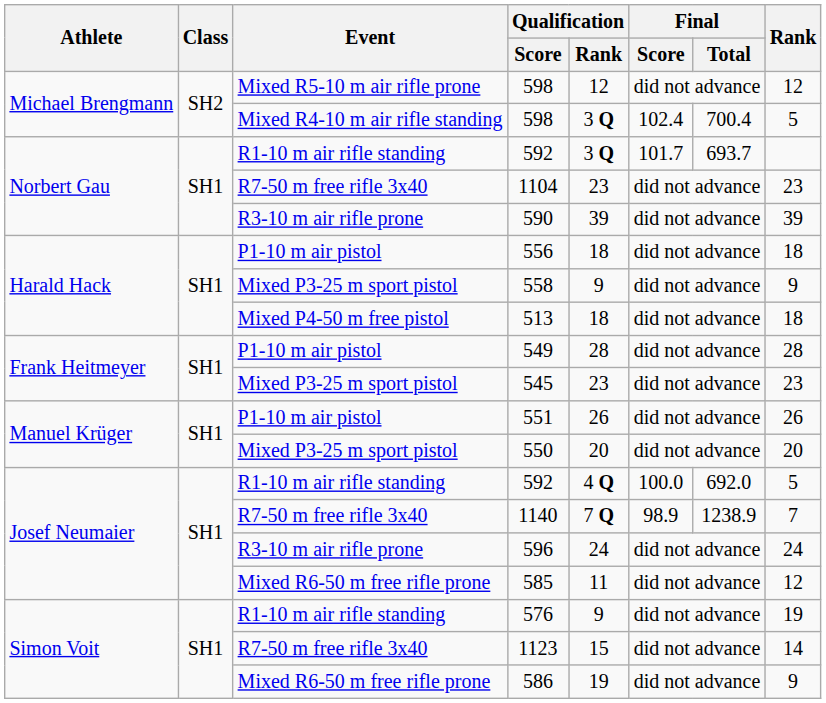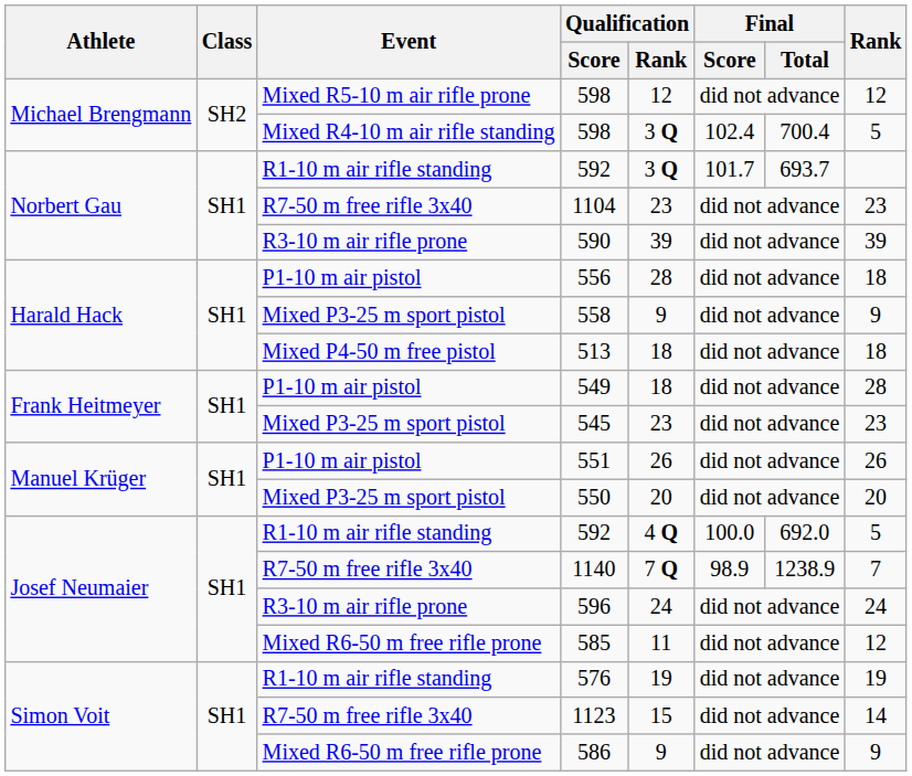 <table class="wikitable" style="font-size:90%">
 <tr>
 <th rowspan="2">Athlete</th>
 <th rowspan="2">Class</th>
 <th rowspan="2">Event</th>
 <th colspan="2">Qualification</th>
 <th colspan="2">Final</th>
 <th rowspan="2">Rank</th>
 </tr>
 <tr>
 <th>Score</th>
 <th>Rank</th>
 <th>Score</th>
 <th>Total</th>
 </tr>
 <tr>
 <td rowspan="2"><a href='#'>Michael Brengmann</a></td>
 <td rowspan="2" style="text-align:center;">SH2</td>
 <td><a href='#'>Mixed R5-10 m air rifle prone</a></td>
 <td style="text-align:center;">598</td>
 <td style="text-align:center;">12</td>
 <td style="text-align:center;" colspan="2">did not advance</td>
 <td style="text-align:center;">12</td>
 </tr>
 <tr>
 <td><a href='#'>Mixed R4-10 m air rifle standing</a></td>
 <td style="text-align:center;">598</td>
 <td style="text-align:center;">3 <strong>Q</strong></td>
 <td style="text-align:center;">102.4</td>
 <td style="text-align:center;">700.4</td>
 <td style="text-align:center;">5</td>
 </tr>
 <tr>
 <td rowspan="3"><a href='#'>Norbert Gau</a></td>
 <td rowspan="3" style="text-align:center;">SH1</td>
 <td><a href='#'>R1-10 m air rifle standing</a></td>
 <td style="text-align:center;">592</td>
 <td style="text-align:center;">3 <strong>Q</strong></td>
 <td style="text-align:center;">101.7</td>
 <td style="text-align:center;">693.7</td>
 <td style="text-align:center;"></td>
 </tr>
 <tr>
 <td><a href='#'>R7-50 m free rifle 3x40</a></td>
 <td style="text-align:center;">1104</td>
 <td style="text-align:center;">23</td>
 <td style="text-align:center;" colspan="2">did not advance</td>
 <td style="text-align:center;">23</td>
 </tr>
 <tr>
 <td><a href='#'>R3-10 m air rifle prone</a></td>
 <td style="text-align:center;">590</td>
 <td style="text-align:center;">39</td>
 <td style="text-align:center;" colspan="2">did not advance</td>
 <td style="text-align:center;">39</td>
 </tr>
 <tr>
 <td rowspan="3"><a href='#'>Harald Hack</a></td>
 <td rowspan="3" style="text-align:center;">SH1</td>
 <td><a href='#'>P1-10 m air pistol</a></td>
 <td style="text-align:center;">556</td>
-<td style="text-align:center;">18</td>
+<td style="text-align:center;">28</td>
 <td style="text-align:center;" colspan="2">did not advance</td>
 <td style="text-align:center;">18</td>
 </tr>
 <tr>
 <td><a href='#'>Mixed P3-25 m sport pistol</a></td>
 <td style="text-align:center;">558</td>
 <td style="text-align:center;">9</td>
 <td style="text-align:center;" colspan="2">did not advance</td>
 <td style="text-align:center;">9</td>
 </tr>
 <tr>
 <td><a href='#'>Mixed P4-50 m free pistol</a></td>
 <td style="text-align:center;">513</td>
 <td style="text-align:center;">18</td>
 <td style="text-align:center;" colspan="2">did not advance</td>
 <td style="text-align:center;">18</td>
 </tr>
 <tr>
 <td rowspan="2"><a href='#'>Frank Heitmeyer</a></td>
 <td rowspan="2" style="text-align:center;">SH1</td>
 <td><a href='#'>P1-10 m air pistol</a></td>
 <td style="text-align:center;">549</td>
-<td style="text-align:center;">28</td>
+<td style="text-align:center;">18</td>
 <td style="text-align:center;" colspan="2">did not advance</td>
 <td style="text-align:center;">28</td>
 </tr>
 <tr>
 <td><a href='#'>Mixed P3-25 m sport pistol</a></td>
 <td style="text-align:center;">545</td>
 <td style="text-align:center;">23</td>
 <td style="text-align:center;" colspan="2">did not advance</td>
 <td style="text-align:center;">23</td>
 </tr>
 <tr>
 <td rowspan="2"><a href='#'>Manuel Krüger</a></td>
 <td rowspan="2" style="text-align:center;">SH1</td>
 <td><a href='#'>P1-10 m air pistol</a></td>
 <td style="text-align:center;">551</td>
 <td style="text-align:center;">26</td>
 <td style="text-align:center;" colspan="2">did not advance</td>
 <td style="text-align:center;">26</td>
 </tr>
 <tr>
 <td><a href='#'>Mixed P3-25 m sport pistol</a></td>
 <td style="text-align:center;">550</td>
 <td style="text-align:center;">20</td>
 <td style="text-align:center;" colspan="2">did not advance</td>
 <td style="text-align:center;">20</td>
 </tr>
 <tr>
 <td rowspan="4"><a href='#'>Josef Neumaier</a></td>
 <td rowspan="4" style="text-align:center;">SH1</td>
 <td><a href='#'>R1-10 m air rifle standing</a></td>
 <td style="text-align:center;">592</td>
 <td style="text-align:center;">4 <strong>Q</strong></td>
 <td style="text-align:center;">100.0</td>
 <td style="text-align:center;">692.0</td>
 <td style="text-align:center;">5</td>
 </tr>
 <tr>
 <td><a href='#'>R7-50 m free rifle 3x40</a></td>
 <td style="text-align:center;">1140</td>
 <td style="text-align:center;">7 <strong>Q</strong></td>
 <td style="text-align:center;">98.9</td>
 <td style="text-align:center;">1238.9</td>
 <td style="text-align:center;">7</td>
 </tr>
 <tr>
 <td><a href='#'>R3-10 m air rifle prone</a></td>
 <td style="text-align:center;">596</td>
 <td style="text-align:center;">24</td>
 <td style="text-align:center;" colspan="2">did not advance</td>
 <td style="text-align:center;">24</td>
 </tr>
 <tr>
 <td><a href='#'>Mixed R6-50 m free rifle prone</a></td>
 <td style="text-align:center;">585</td>
 <td style="text-align:center;">11</td>
 <td style="text-align:center;" colspan="2">did not advance</td>
 <td style="text-align:center;">12</td>
 </tr>
 <tr>
 <td rowspan="3"><a href='#'>Simon Voit</a></td>
 <td rowspan="3" style="text-align:center;">SH1</td>
 <td><a href='#'>R1-10 m air rifle standing</a></td>
 <td style="text-align:center;">576</td>
-<td style="text-align:center;">9</td>
+<td style="text-align:center;">19</td>
 <td style="text-align:center;" colspan="2">did not advance</td>
 <td style="text-align:center;">19</td>
 </tr>
 <tr>
 <td><a href='#'>R7-50 m free rifle 3x40</a></td>
 <td style="text-align:center;">1123</td>
 <td style="text-align:center;">15</td>
 <td style="text-align:center;" colspan="2">did not advance</td>
 <td style="text-align:center;">14</td>
 </tr>
 <tr>
 <td><a href='#'>Mixed R6-50 m free rifle prone</a></td>
 <td style="text-align:center;">586</td>
-<td style="text-align:center;">19</td>
+<td style="text-align:center;">9</td>
 <td style="text-align:center;" colspan="2">did not advance</td>
 <td style="text-align:center;">9</td>
 </tr>
 </table>
